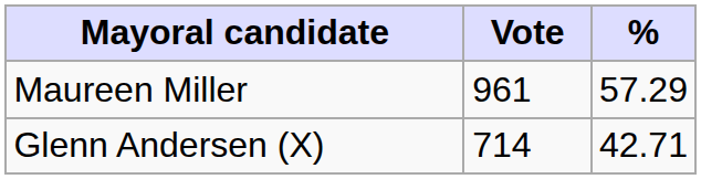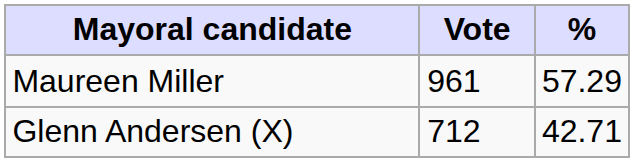 <table class="wikitable">
 <tr>
 <th style="background:#ddf; width:200px;">Mayoral candidate</th>
 <th style="background:#ddf; width:50px;">Vote</th>
 <th style="background:#ddf; width:30px;">%</th>
 </tr>
 <tr>
 <td>Maureen Miller</td>
 <td>961</td>
 <td>57.29</td>
 </tr>
 <tr>
 <td>Glenn Andersen (X)</td>
-<td>714</td>
+<td>712</td>
 <td>42.71</td>
 </tr>
 </table>
